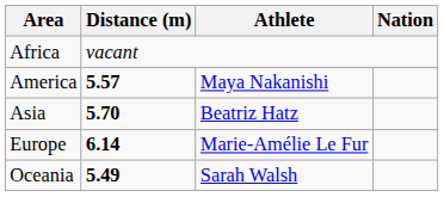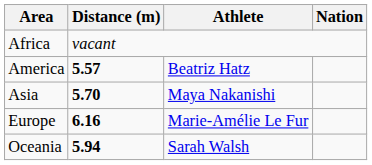 <table class="wikitable">
 <tr>
 <th>Area</th>
 <th>Distance (m)</th>
 <th>Athlete</th>
 <th>Nation</th>
 </tr>
 <tr>
 <td>Africa</td>
 <td colspan="3"><em>vacant</em></td>
 </tr>
 <tr>
 <td>America</td>
 <td><strong>5.57</strong></td>
-<td><a href='#'>Maya Nakanishi</a></td>
+<td><a href='#'>Beatriz Hatz</a></td>
 <td></td>
 </tr>
 <tr>
 <td>Asia</td>
 <td><strong>5.70</strong></td>
-<td><a href='#'>Beatriz Hatz</a></td>
+<td><a href='#'>Maya Nakanishi</a></td>
 <td></td>
 </tr>
 <tr>
 <td>Europe</td>
-<td><strong>6.14</strong></td>
+<td><strong>6.16</strong></td>
 <td><a href='#'>Marie-Amélie Le Fur</a></td>
 <td></td>
 </tr>
 <tr>
 <td>Oceania</td>
-<td><strong>5.49</strong></td>
+<td><strong>5.94</strong></td>
 <td><a href='#'>Sarah Walsh</a></td>
 <td></td>
 </tr>
 </table>
